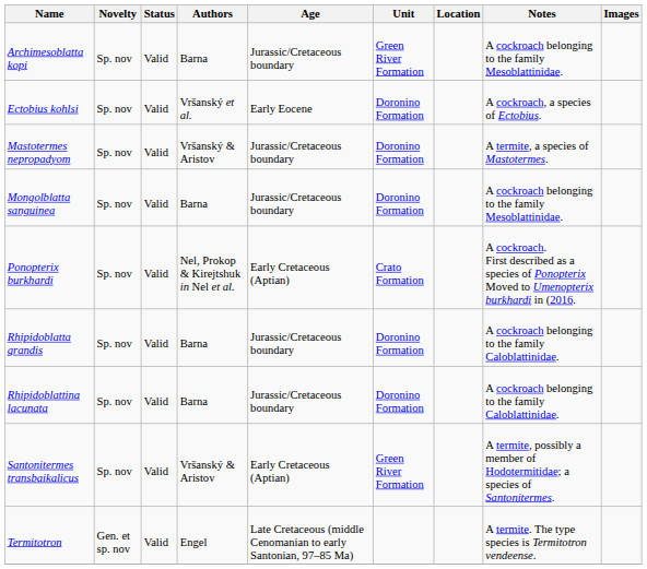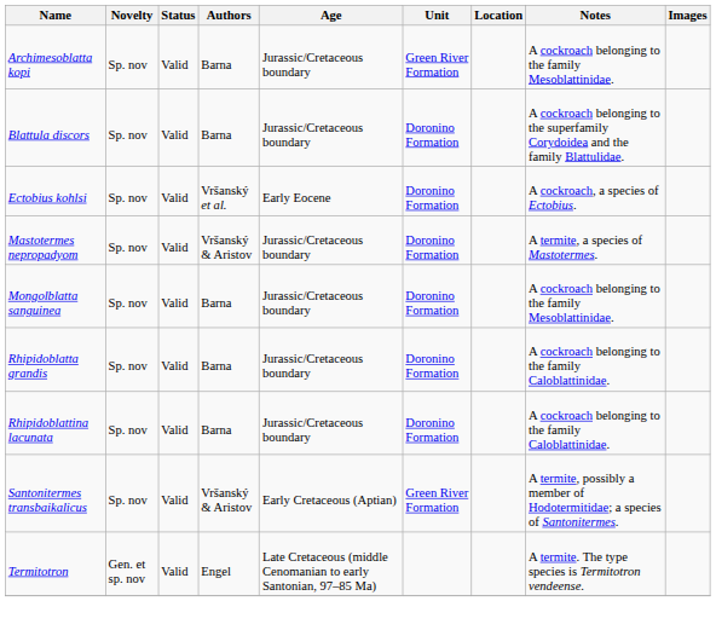 <table class="wikitable sortable" align="center" width="100%">
 <tr>
 <th>Name</th>
 <th>Novelty</th>
 <th>Status</th>
 <th>Authors</th>
 <th>Age</th>
 <th>Unit</th>
 <th>Location</th>
 <th>Notes</th>
 <th>Images</th>
 </tr>
 <tr>
 <td><br><em><a href='#'>Archimesoblatta kopi</a></em></td>
 <td><br>Sp. nov</td>
 <td><br>Valid</td>
 <td><br>Barna</td>
 <td><br>Jurassic/Cretaceous boundary</td>
 <td><br><a href='#'>Green River Formation</a></td>
 <td><br></td>
 <td><br>A <a href='#'>cockroach</a> belonging to the family <a href='#'>Mesoblattinidae</a>.</td>
+<td></td>
+</tr>
+<tr>
+<td><br><em><a href='#'>Blattula discors</a></em></td>
+<td><br>Sp. nov</td>
+<td><br>Valid</td>
+<td><br>Barna</td>
+<td><br>Jurassic/Cretaceous boundary</td>
+<td><br><a href='#'>Doronino Formation</a></td>
+<td><br></td>
+<td><br>A <a href='#'>cockroach</a> belonging to the superfamily <a href='#'>Corydoidea</a> and the family <a href='#'>Blattulidae</a>.</td>
 <td></td>
 </tr>
 <tr>
 <td><br><em><a href='#'>Ectobius kohlsi</a></em></td>
 <td><br>Sp. nov</td>
 <td><br>Valid</td>
 <td><br>Vršanský <em>et al.</em></td>
 <td><br>Early Eocene</td>
 <td><br><a href='#'>Doronino Formation</a></td>
 <td><br></td>
 <td><br>A <a href='#'>cockroach</a>, a species of <em><a href='#'>Ectobius</a></em>.</td>
 <td></td>
 </tr>
 <tr>
 <td><br><em><a href='#'>Mastotermes nepropadyom</a></em></td>
 <td><br>Sp. nov</td>
 <td><br>Valid</td>
 <td><br>Vršanský & Aristov</td>
 <td><br>Jurassic/Cretaceous boundary</td>
 <td><br><a href='#'>Doronino Formation</a></td>
 <td><br></td>
 <td><br>A <a href='#'>termite</a>, a species of <em><a href='#'>Mastotermes</a></em>.</td>
 <td></td>
 </tr>
 <tr>
 <td><br><em><a href='#'>Mongolblatta sanguinea</a></em></td>
 <td><br>Sp. nov</td>
 <td><br>Valid</td>
 <td><br>Barna</td>
 <td><br>Jurassic/Cretaceous boundary</td>
 <td><br><a href='#'>Doronino Formation</a></td>
 <td><br></td>
 <td><br>A <a href='#'>cockroach</a> belonging to the family <a href='#'>Mesoblattinidae</a>.</td>
-<td></td>
-</tr>
-<tr>
-<td><br><em><a href='#'>Ponopterix burkhardi</a></em></td>
-<td><br>Sp. nov</td>
-<td><br>Valid</td>
-<td><br>Nel, Prokop & Kirejtshuk <em>in</em> Nel <em>et al.</em></td>
-<td><br>Early Cretaceous (Aptian)</td>
-<td><br><a href='#'>Crato Formation</a></td>
-<td><br></td>
-<td><br>A <a href='#'>cockroach</a>.<br> First described as a species of <em><a href='#'>Ponopterix</a></em><br> Moved to <em><a href='#'>Umenopterix burkhardi</a></em> in (<a href='#'>2016</a>.</td>
 <td></td>
 </tr>
 <tr>
 <td><br><em><a href='#'>Rhipidoblatta grandis</a></em></td>
 <td><br>Sp. nov</td>
 <td><br>Valid</td>
 <td><br>Barna</td>
 <td><br>Jurassic/Cretaceous boundary</td>
 <td><br><a href='#'>Doronino Formation</a></td>
 <td><br></td>
 <td><br>A <a href='#'>cockroach</a> belonging to the family <a href='#'>Caloblattinidae</a>.</td>
 <td></td>
 </tr>
 <tr>
 <td><br><em><a href='#'>Rhipidoblattina lacunata</a></em></td>
 <td><br>Sp. nov</td>
 <td><br>Valid</td>
 <td><br>Barna</td>
 <td><br>Jurassic/Cretaceous boundary</td>
 <td><br><a href='#'>Doronino Formation</a></td>
 <td><br></td>
 <td><br>A <a href='#'>cockroach</a> belonging to the family <a href='#'>Caloblattinidae</a>.</td>
 <td></td>
 </tr>
 <tr>
 <td><br><em><a href='#'>Santonitermes transbaikalicus</a></em></td>
 <td><br>Sp. nov</td>
 <td><br>Valid</td>
 <td><br>Vršanský & Aristov</td>
 <td><br>Early Cretaceous (Aptian)</td>
 <td><br><a href='#'>Green River Formation</a></td>
 <td><br></td>
 <td><br>A <a href='#'>termite</a>, possibly a member of <a href='#'>Hodotermitidae</a>; a species of <em><a href='#'>Santonitermes</a></em>.</td>
 <td></td>
 </tr>
 <tr>
 <td><br><em><a href='#'>Termitotron</a></em></td>
 <td><br>Gen. et sp. nov</td>
 <td><br>Valid</td>
 <td><br>Engel</td>
 <td><br>Late Cretaceous (middle Cenomanian to early Santonian, 97–85 Ma)</td>
 <td></td>
 <td><br></td>
 <td><br>A <a href='#'>termite</a>. The type species is <em>Termitotron vendeense</em>.</td>
 <td></td>
 </tr>
 <tr>
 </tr>
 </table>
